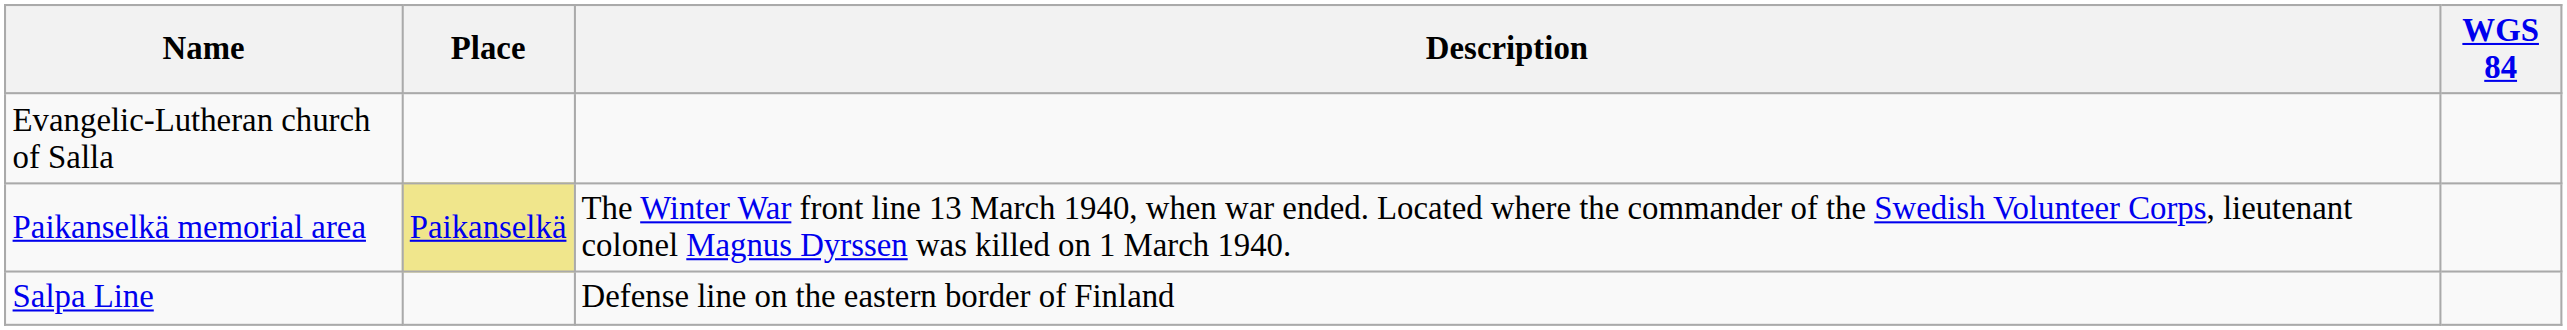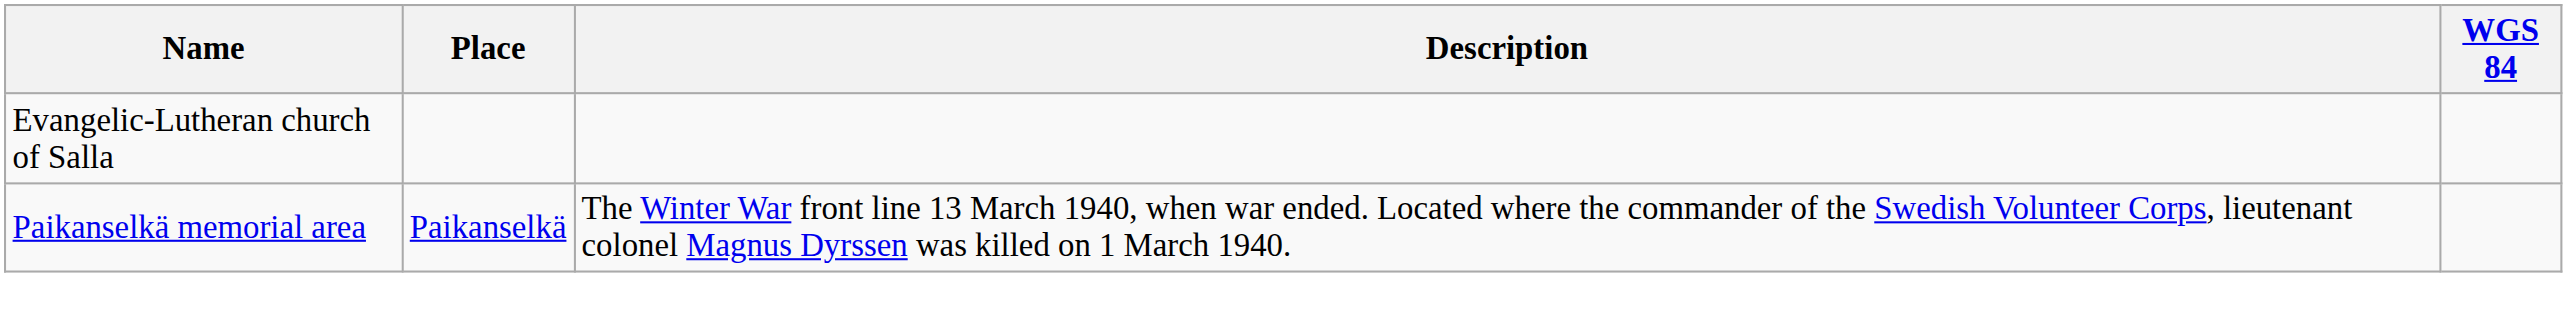 <table border="1" class="wikitable">
 <tr>
 <th>Name</th>
 <th>Place</th>
 <th>Description</th>
 <th><a href='#'>WGS 84</a></th>
 </tr>
 <tr>
 <td>Evangelic-Lutheran church of Salla</td>
 <td></td>
 <td></td>
 <td></td>
 </tr>
 <tr>
 <td><a href='#'>Paikanselkä memorial area</a></td>
-<td style="background: khaki;"><a href='#'>Paikanselkä</a></td>
+<td><a href='#'>Paikanselkä</a></td>
 <td>The <a href='#'>Winter War</a> front line 13 March 1940, when war ended. Located where the commander of the <a href='#'>Swedish Volunteer Corps</a>, lieutenant colonel <a href='#'>Magnus Dyrssen</a> was killed on 1 March 1940.</td>
 <td></td>
 </tr>
-<tr>
-<td><a href='#'>Salpa Line</a></td>
-<td></td>
-<td>Defense line on the eastern border of Finland</td>
-<td></td>
-</tr>
 </table>
